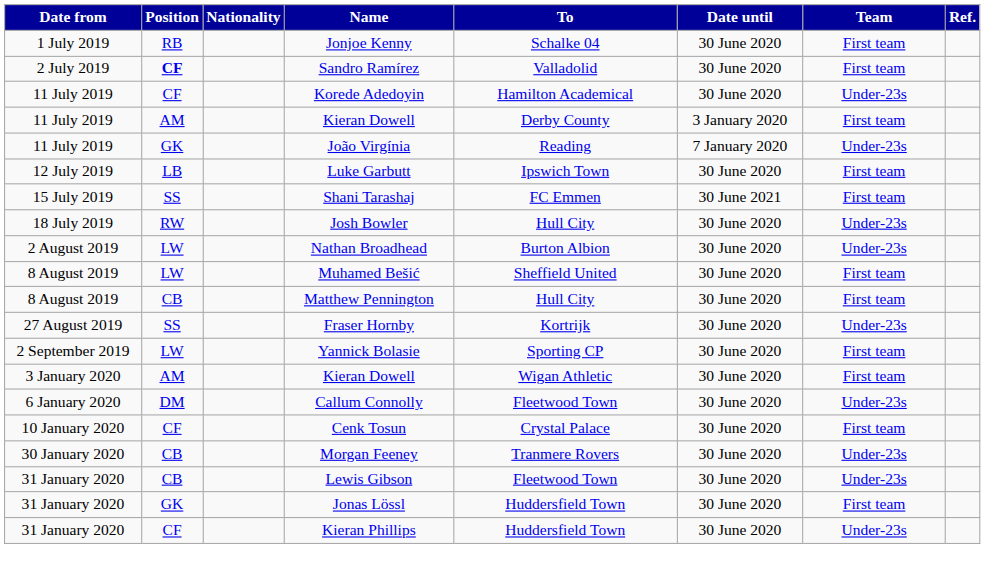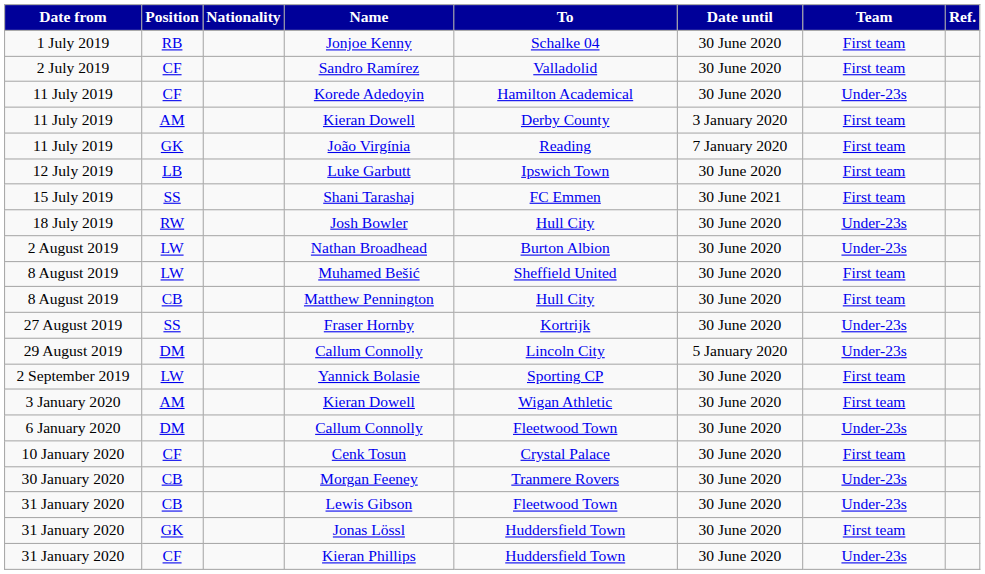 <table class="wikitable" style="text-align:center; font-size:90%; ">
 <tr>
 <th style="background:#000099; color:#FFFFFF; width:120px;">Date from</th>
 <th style="background:#000099; color:#FFFFFF; width:50px;">Position</th>
 <th style="background:#000099; color:#FFFFFF; width:50px;">Nationality</th>
 <th style="background:#000099; color:#FFFFFF; width:150px;">Name</th>
 <th style="background:#000099; color:#FFFFFF; width:200px;">To</th>
 <th style="background:#000099; color:#FFFFFF; width:110px;">Date until</th>
 <th style="background:#000099; color:#FFFFFF; width:125px;">Team</th>
 <th style="background:#000099; color:#FFFFFF; width:25px;">Ref.</th>
 </tr>
 <tr>
 <td>1 July 2019</td>
 <td><a href='#'>RB</a></td>
 <td></td>
 <td><a href='#'>Jonjoe Kenny</a></td>
 <td> <a href='#'>Schalke 04</a></td>
 <td>30 June 2020</td>
 <td><a href='#'>First team</a></td>
 <td></td>
 </tr>
 <tr>
 <td>2 July 2019</td>
-<td><strong><a href='#'>CF</a></strong></td>
+<td><a href='#'>CF</a></td>
 <td></td>
 <td><a href='#'>Sandro Ramírez</a></td>
 <td> <a href='#'>Valladolid</a></td>
 <td>30 June 2020</td>
 <td><a href='#'>First team</a></td>
 <td></td>
 </tr>
 <tr>
 <td>11 July 2019</td>
 <td><a href='#'>CF</a></td>
 <td></td>
 <td><a href='#'>Korede Adedoyin</a></td>
 <td> <a href='#'>Hamilton Academical</a></td>
 <td>30 June 2020</td>
 <td><a href='#'>Under-23s</a></td>
 <td></td>
 </tr>
 <tr>
 <td>11 July 2019</td>
 <td><a href='#'>AM</a></td>
 <td></td>
 <td><a href='#'>Kieran Dowell</a></td>
 <td> <a href='#'>Derby County</a></td>
 <td>3 January 2020</td>
 <td><a href='#'>First team</a></td>
 <td></td>
 </tr>
 <tr>
 <td>11 July 2019</td>
 <td><a href='#'>GK</a></td>
 <td></td>
 <td><a href='#'>João Virgínia</a></td>
 <td> <a href='#'>Reading</a></td>
 <td>7 January 2020</td>
-<td><a href='#'>Under-23s</a></td>
+<td><a href='#'>First team</a></td>
 <td></td>
 </tr>
 <tr>
 <td>12 July 2019</td>
 <td><a href='#'>LB</a></td>
 <td></td>
 <td><a href='#'>Luke Garbutt</a></td>
 <td> <a href='#'>Ipswich Town</a></td>
 <td>30 June 2020</td>
 <td><a href='#'>First team</a></td>
 <td></td>
 </tr>
 <tr>
 <td>15 July 2019</td>
 <td><a href='#'>SS</a></td>
 <td></td>
 <td><a href='#'>Shani Tarashaj</a></td>
 <td> <a href='#'>FC Emmen</a></td>
 <td>30 June 2021</td>
 <td><a href='#'>First team</a></td>
 <td></td>
 </tr>
 <tr>
 <td>18 July 2019</td>
 <td><a href='#'>RW</a></td>
 <td></td>
 <td><a href='#'>Josh Bowler</a></td>
 <td> <a href='#'>Hull City</a></td>
 <td>30 June 2020</td>
 <td><a href='#'>Under-23s</a></td>
 <td></td>
 </tr>
 <tr>
 <td>2 August 2019</td>
 <td><a href='#'>LW</a></td>
 <td></td>
 <td><a href='#'>Nathan Broadhead</a></td>
 <td> <a href='#'>Burton Albion</a></td>
 <td>30 June 2020</td>
 <td><a href='#'>Under-23s</a></td>
 <td></td>
 </tr>
 <tr>
 <td>8 August 2019</td>
 <td><a href='#'>LW</a></td>
 <td></td>
 <td><a href='#'>Muhamed Bešić</a></td>
 <td> <a href='#'>Sheffield United</a></td>
 <td>30 June 2020</td>
 <td><a href='#'>First team</a></td>
 <td></td>
 </tr>
 <tr>
 <td>8 August 2019</td>
 <td><a href='#'>CB</a></td>
 <td></td>
 <td><a href='#'>Matthew Pennington</a></td>
 <td> <a href='#'>Hull City</a></td>
 <td>30 June 2020</td>
 <td><a href='#'>First team</a></td>
 <td></td>
 </tr>
 <tr>
 <td>27 August 2019</td>
 <td><a href='#'>SS</a></td>
 <td></td>
 <td><a href='#'>Fraser Hornby</a></td>
 <td> <a href='#'>Kortrijk</a></td>
 <td>30 June 2020</td>
+<td><a href='#'>Under-23s</a></td>
+<td></td>
+</tr>
+<tr>
+<td>29 August 2019</td>
+<td><a href='#'>DM</a></td>
+<td></td>
+<td><a href='#'>Callum Connolly</a></td>
+<td> <a href='#'>Lincoln City</a></td>
+<td>5 January 2020</td>
 <td><a href='#'>Under-23s</a></td>
 <td></td>
 </tr>
 <tr>
 <td>2 September 2019</td>
 <td><a href='#'>LW</a></td>
 <td></td>
 <td><a href='#'>Yannick Bolasie</a></td>
 <td> <a href='#'>Sporting CP</a></td>
 <td>30 June 2020</td>
 <td><a href='#'>First team</a></td>
 <td></td>
 </tr>
 <tr>
 <td>3 January 2020</td>
 <td><a href='#'>AM</a></td>
 <td></td>
 <td><a href='#'>Kieran Dowell</a></td>
 <td> <a href='#'>Wigan Athletic</a></td>
 <td>30 June 2020</td>
 <td><a href='#'>First team</a></td>
 <td></td>
 </tr>
 <tr>
 <td>6 January 2020</td>
 <td><a href='#'>DM</a></td>
 <td></td>
 <td><a href='#'>Callum Connolly</a></td>
 <td> <a href='#'>Fleetwood Town</a></td>
 <td>30 June 2020</td>
 <td><a href='#'>Under-23s</a></td>
 <td></td>
 </tr>
 <tr>
 <td>10 January 2020</td>
 <td><a href='#'>CF</a></td>
 <td></td>
 <td><a href='#'>Cenk Tosun</a></td>
 <td> <a href='#'>Crystal Palace</a></td>
 <td>30 June 2020</td>
 <td><a href='#'>First team</a></td>
 <td></td>
 </tr>
 <tr>
 <td>30 January 2020</td>
 <td><a href='#'>CB</a></td>
 <td></td>
 <td><a href='#'>Morgan Feeney</a></td>
 <td> <a href='#'>Tranmere Rovers</a></td>
 <td>30 June 2020</td>
 <td><a href='#'>Under-23s</a></td>
 <td></td>
 </tr>
 <tr>
 <td>31 January 2020</td>
 <td><a href='#'>CB</a></td>
 <td></td>
 <td><a href='#'>Lewis Gibson</a></td>
 <td> <a href='#'>Fleetwood Town</a></td>
 <td>30 June 2020</td>
 <td><a href='#'>Under-23s</a></td>
 <td></td>
 </tr>
 <tr>
 <td>31 January 2020</td>
 <td><a href='#'>GK</a></td>
 <td></td>
 <td><a href='#'>Jonas Lössl</a></td>
 <td> <a href='#'>Huddersfield Town</a></td>
 <td>30 June 2020</td>
 <td><a href='#'>First team</a></td>
 <td></td>
 </tr>
 <tr>
 <td>31 January 2020</td>
 <td><a href='#'>CF</a></td>
 <td></td>
 <td><a href='#'>Kieran Phillips</a></td>
 <td> <a href='#'>Huddersfield Town</a></td>
 <td>30 June 2020</td>
 <td><a href='#'>Under-23s</a></td>
 <td></td>
 </tr>
 </table>
